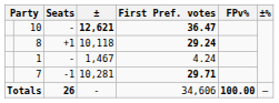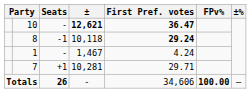 <table class=wikitable>
 <tr>
 <th colspan=2 align=center>Party</th>
 <th valign=top>Seats</th>
 <th valign=top>±</th>
 <th valign=top>First Pref. votes</th>
 <th valign=top>FPv%</th>
 <th valign=top>±%</th>
 </tr>
 <tr>
 <td></td>
 <td align=right>10</td>
 <td align=right>-</td>
 <td align=right><strong>12,621</strong></td>
 <td align=right><strong>36.47</strong></td>
 <td align=right></td>
 </tr>
 <tr>
 <td></td>
 <td align=right>8</td>
-<td align=right>+1</td>
+<td align=right>-1</td>
 <td align=right>10,118</td>
 <td align=right><strong>29.24</strong></td>
 <td align=right></td>
 </tr>
 <tr>
 <td></td>
 <td align=right>1</td>
 <td align=right>-</td>
 <td align=right>1,467</td>
 <td align=right>4.24</td>
 <td align=right></td>
 </tr>
 <tr>
 <td></td>
 <td align=right>7</td>
-<td align=right>-1</td>
+<td align=right>+1</td>
 <td align=right>10,281</td>
-<td align=right><strong>29.71</strong></td>
+<td align=right>29.71</td>
 <td align=right></td>
 </tr>
 <tr>
 <td colspan=2 align=center><strong>Totals</strong></td>
 <td align=right><strong>26</strong></td>
 <td align=center>-</td>
 <td align=right>34,606</td>
 <td align=center><strong>100.00</strong></td>
 <td align=center>—</td>
 </tr>
 </table>
